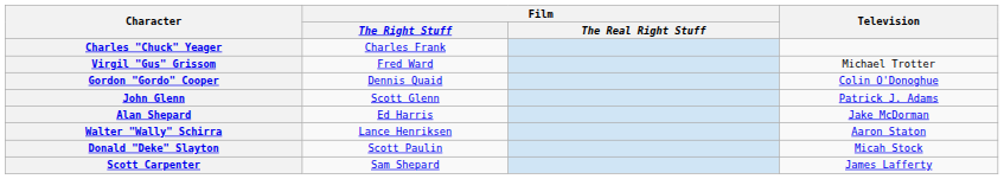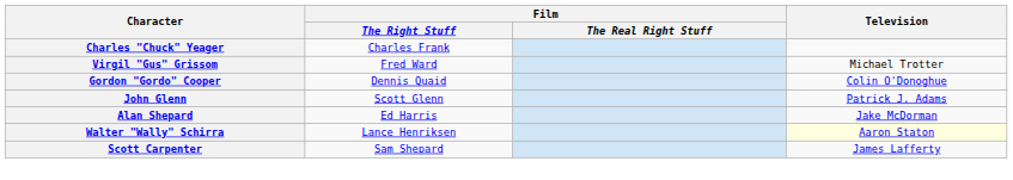 <table class="wikitable" style="text-align:center; width:99%;">
 <tr>
 <th rowspan="2">Character</th>
 <th style="text-align:center;" colspan="2">Film</th>
 <th style="text-align:center;" rowspan="2">Television</th>
 </tr>
 <tr>
 <th style="text-align:center;"><em><a href='#'>The Right Stuff</a></em></th>
 <th style="text-align:center;"><em>The Real Right Stuff</em></th>
 </tr>
 <tr>
 <th scope="row"><a href='#'>Charles "Chuck" Yeager</a></th>
 <td><a href='#'>Charles Frank</a></td>
 <td style="background: #d0e5f5"></td>
 <td></td>
 </tr>
 <tr>
 <th scope="row"><a href='#'>Virgil "Gus" Grissom</a></th>
 <td><a href='#'>Fred Ward</a></td>
 <td style="background: #d0e5f5"></td>
 <td>Michael Trotter</td>
 </tr>
 <tr>
 <th scope="row"><a href='#'>Gordon "Gordo" Cooper</a></th>
 <td><a href='#'>Dennis Quaid</a></td>
 <td style="background: #d0e5f5"></td>
 <td><a href='#'>Colin O'Donoghue</a></td>
 </tr>
 <tr>
 <th scope="row"><a href='#'>John Glenn</a></th>
 <td><a href='#'>Scott Glenn</a></td>
 <td style="background: #d0e5f5"></td>
 <td><a href='#'>Patrick J. Adams</a></td>
 </tr>
 <tr>
 <th scope="row"><a href='#'>Alan Shepard</a></th>
 <td><a href='#'>Ed Harris</a></td>
 <td style="background: #d0e5f5"></td>
 <td><a href='#'>Jake McDorman</a></td>
 </tr>
 <tr>
 <th scope="row"><a href='#'>Walter "Wally" Schirra</a></th>
 <td><a href='#'>Lance Henriksen</a></td>
 <td style="background: #d0e5f5"></td>
-<td><a href='#'>Aaron Staton</a></td>
-</tr>
-<tr>
-<th scope="row"><a href='#'>Donald "Deke" Slayton</a></th>
-<td><a href='#'>Scott Paulin</a></td>
-<td style="background: #d0e5f5"></td>
-<td><a href='#'>Micah Stock</a></td>
+<td style="background: lightyellow;"><a href='#'>Aaron Staton</a></td>
 </tr>
 <tr>
 <th scope="row"><a href='#'>Scott Carpenter</a></th>
 <td><a href='#'>Sam Shepard</a></td>
 <td style="background: #d0e5f5"></td>
 <td><a href='#'>James Lafferty</a></td>
 </tr>
 </table>
